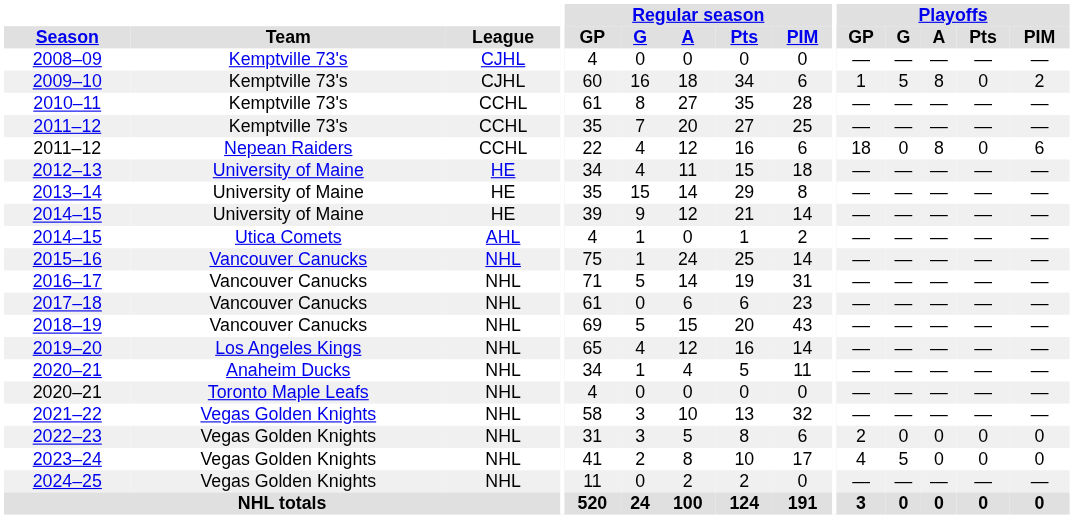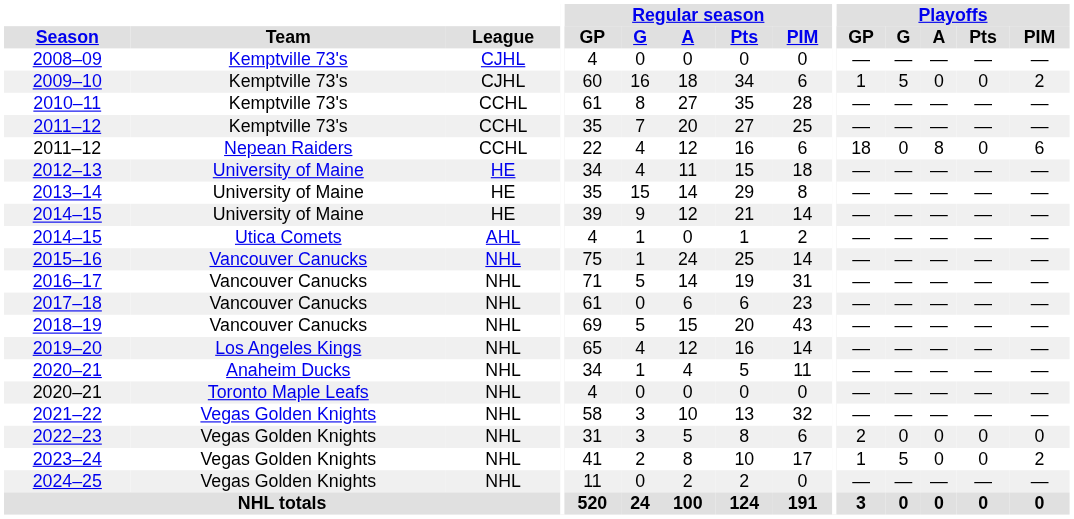 <table border="0" cellpadding="1" cellspacing="0" style="text-align:center; width:60em;">
 <tr bgcolor="#e0e0e0">
 <th colspan="3" bgcolor="#ffffff"></th>
 <th rowspan="100" bgcolor="#ffffff"></th>
 <th colspan="5"><a href='#'>Regular season</a></th>
 <th rowspan="100" bgcolor="#ffffff"></th>
 <th colspan="5"><a href='#'>Playoffs</a></th>
 </tr>
 <tr bgcolor="#e0e0e0">
 <th><a href='#'>Season</a></th>
 <th>Team</th>
 <th>League</th>
 <th>GP</th>
 <th><a href='#'>G</a></th>
 <th><a href='#'>A</a></th>
 <th><a href='#'>Pts</a></th>
 <th><a href='#'>PIM</a></th>
 <th>GP</th>
 <th>G</th>
 <th>A</th>
 <th>Pts</th>
 <th>PIM</th>
 </tr>
 <tr>
 <td><a href='#'>2008–09</a></td>
 <td><a href='#'>Kemptville 73's</a></td>
 <td><a href='#'>CJHL</a></td>
 <td>4</td>
 <td>0</td>
 <td>0</td>
 <td>0</td>
 <td>0</td>
 <td>—</td>
 <td>—</td>
 <td>—</td>
 <td>—</td>
 <td>—</td>
 </tr>
 <tr bgcolor="#f0f0f0">
 <td><a href='#'>2009–10</a></td>
 <td>Kemptville 73's</td>
 <td>CJHL</td>
 <td>60</td>
 <td>16</td>
 <td>18</td>
 <td>34</td>
 <td>6</td>
 <td>1</td>
 <td>5</td>
-<td>8</td>
+<td>0</td>
 <td>0</td>
 <td>2</td>
 </tr>
 <tr>
 <td><a href='#'>2010–11</a></td>
 <td>Kemptville 73's</td>
 <td>CCHL</td>
 <td>61</td>
 <td>8</td>
 <td>27</td>
 <td>35</td>
 <td>28</td>
 <td>—</td>
 <td>—</td>
 <td>—</td>
 <td>—</td>
 <td>—</td>
 </tr>
 <tr bgcolor="#f0f0f0">
 <td><a href='#'>2011–12</a></td>
 <td>Kemptville 73's</td>
 <td>CCHL</td>
 <td>35</td>
 <td>7</td>
 <td>20</td>
 <td>27</td>
 <td>25</td>
 <td>—</td>
 <td>—</td>
 <td>—</td>
 <td>—</td>
 <td>—</td>
 </tr>
 <tr>
 <td>2011–12</td>
 <td><a href='#'>Nepean Raiders</a></td>
 <td>CCHL</td>
 <td>22</td>
 <td>4</td>
 <td>12</td>
 <td>16</td>
 <td>6</td>
 <td>18</td>
 <td>0</td>
 <td>8</td>
 <td>0</td>
 <td>6</td>
 </tr>
 <tr bgcolor="#f0f0f0">
 <td><a href='#'>2012–13</a></td>
 <td><a href='#'>University of Maine</a></td>
 <td><a href='#'>HE</a></td>
 <td>34</td>
 <td>4</td>
 <td>11</td>
 <td>15</td>
 <td>18</td>
 <td>—</td>
 <td>—</td>
 <td>—</td>
 <td>—</td>
 <td>—</td>
 </tr>
 <tr>
 <td><a href='#'>2013–14</a></td>
 <td>University of Maine</td>
 <td>HE</td>
 <td>35</td>
 <td>15</td>
 <td>14</td>
 <td>29</td>
 <td>8</td>
 <td>—</td>
 <td>—</td>
 <td>—</td>
 <td>—</td>
 <td>—</td>
 </tr>
 <tr bgcolor="#f0f0f0">
 <td><a href='#'>2014–15</a></td>
 <td>University of Maine</td>
 <td>HE</td>
 <td>39</td>
 <td>9</td>
 <td>12</td>
 <td>21</td>
 <td>14</td>
 <td>—</td>
 <td>—</td>
 <td>—</td>
 <td>—</td>
 <td>—</td>
 </tr>
 <tr>
 <td><a href='#'>2014–15</a></td>
 <td><a href='#'>Utica Comets</a></td>
 <td><a href='#'>AHL</a></td>
 <td>4</td>
 <td>1</td>
 <td>0</td>
 <td>1</td>
 <td>2</td>
 <td>—</td>
 <td>—</td>
 <td>—</td>
 <td>—</td>
 <td>—</td>
 </tr>
 <tr bgcolor="#f0f0f0">
 <td><a href='#'>2015–16</a></td>
 <td><a href='#'>Vancouver Canucks</a></td>
 <td><a href='#'>NHL</a></td>
 <td>75</td>
 <td>1</td>
 <td>24</td>
 <td>25</td>
 <td>14</td>
 <td>—</td>
 <td>—</td>
 <td>—</td>
 <td>—</td>
 <td>—</td>
 </tr>
 <tr>
 <td><a href='#'>2016–17</a></td>
 <td>Vancouver Canucks</td>
 <td>NHL</td>
 <td>71</td>
 <td>5</td>
 <td>14</td>
 <td>19</td>
 <td>31</td>
 <td>—</td>
 <td>—</td>
 <td>—</td>
 <td>—</td>
 <td>—</td>
 </tr>
 <tr bgcolor="#f0f0f0">
 <td><a href='#'>2017–18</a></td>
 <td>Vancouver Canucks</td>
 <td>NHL</td>
 <td>61</td>
 <td>0</td>
 <td>6</td>
 <td>6</td>
 <td>23</td>
 <td>—</td>
 <td>—</td>
 <td>—</td>
 <td>—</td>
 <td>—</td>
 </tr>
 <tr>
 <td><a href='#'>2018–19</a></td>
 <td>Vancouver Canucks</td>
 <td>NHL</td>
 <td>69</td>
 <td>5</td>
 <td>15</td>
 <td>20</td>
 <td>43</td>
 <td>—</td>
 <td>—</td>
 <td>—</td>
 <td>—</td>
 <td>—</td>
 </tr>
 <tr bgcolor="#f0f0f0">
 <td><a href='#'>2019–20</a></td>
 <td><a href='#'>Los Angeles Kings</a></td>
 <td>NHL</td>
 <td>65</td>
 <td>4</td>
 <td>12</td>
 <td>16</td>
 <td>14</td>
 <td>—</td>
 <td>—</td>
 <td>—</td>
 <td>—</td>
 <td>—</td>
 </tr>
 <tr>
 <td><a href='#'>2020–21</a></td>
 <td><a href='#'>Anaheim Ducks</a></td>
 <td>NHL</td>
 <td>34</td>
 <td>1</td>
 <td>4</td>
 <td>5</td>
 <td>11</td>
 <td>—</td>
 <td>—</td>
 <td>—</td>
 <td>—</td>
 <td>—</td>
 </tr>
 <tr bgcolor="#f0f0f0">
 <td>2020–21</td>
 <td><a href='#'>Toronto Maple Leafs</a></td>
 <td>NHL</td>
 <td>4</td>
 <td>0</td>
 <td>0</td>
 <td>0</td>
 <td>0</td>
 <td>—</td>
 <td>—</td>
 <td>—</td>
 <td>—</td>
 <td>—</td>
 </tr>
 <tr>
 <td><a href='#'>2021–22</a></td>
 <td><a href='#'>Vegas Golden Knights</a></td>
 <td>NHL</td>
 <td>58</td>
 <td>3</td>
 <td>10</td>
 <td>13</td>
 <td>32</td>
 <td>—</td>
 <td>—</td>
 <td>—</td>
 <td>—</td>
 <td>—</td>
 </tr>
 <tr bgcolor="#f0f0f0">
 <td><a href='#'>2022–23</a></td>
 <td>Vegas Golden Knights</td>
 <td>NHL</td>
 <td>31</td>
 <td>3</td>
 <td>5</td>
 <td>8</td>
 <td>6</td>
 <td>2</td>
 <td>0</td>
 <td>0</td>
 <td>0</td>
 <td>0</td>
 </tr>
 <tr>
 <td><a href='#'>2023–24</a></td>
 <td>Vegas Golden Knights</td>
 <td>NHL</td>
 <td>41</td>
 <td>2</td>
 <td>8</td>
 <td>10</td>
 <td>17</td>
-<td>4</td>
+<td>1</td>
 <td>5</td>
 <td>0</td>
 <td>0</td>
-<td>0</td>
+<td>2</td>
 </tr>
 <tr bgcolor="#f0f0f0">
 <td><a href='#'>2024–25</a></td>
 <td>Vegas Golden Knights</td>
 <td>NHL</td>
 <td>11</td>
 <td>0</td>
 <td>2</td>
 <td>2</td>
 <td>0</td>
 <td>—</td>
 <td>—</td>
 <td>—</td>
 <td>—</td>
 <td>—</td>
 </tr>
 <tr bgcolor="#e0e0e0">
 <th colspan="3">NHL totals</th>
 <th>520</th>
 <th>24</th>
 <th>100</th>
 <th>124</th>
 <th>191</th>
 <th>3</th>
 <th>0</th>
 <th>0</th>
 <th>0</th>
 <th>0</th>
 </tr>
 </table>
